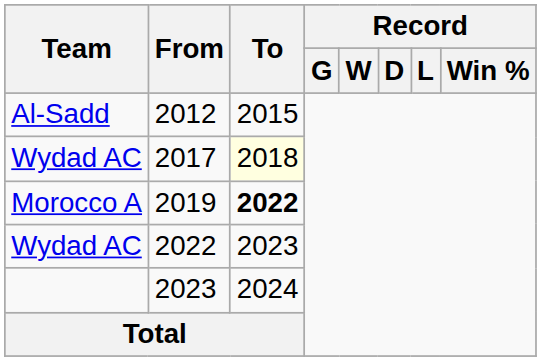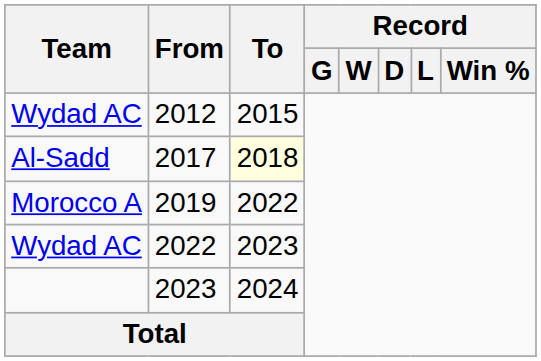 <table class="wikitable" style="text-align: center">
 <tr>
 <th rowspan="2">Team</th>
 <th rowspan="2">From</th>
 <th rowspan="2">To</th>
 <th colspan="5">Record</th>
 </tr>
 <tr>
 <th>G</th>
 <th>W</th>
 <th>D</th>
 <th>L</th>
 <th>Win %</th>
 </tr>
 <tr>
-<td align=left> <a href='#'>Al-Sadd</a></td>
+<td align=left> <a href='#'>Wydad AC</a></td>
 <td align="left">2012</td>
 <td align="left">2015<br></td>
 </tr>
 <tr>
-<td align=left> <a href='#'>Wydad AC</a></td>
+<td align=left> <a href='#'>Al-Sadd</a></td>
 <td align="left">2017</td>
 <td align="left" style="background: lightyellow;">2018<br></td>
 </tr>
 <tr>
 <td align=left> <a href='#'>Morocco A</a></td>
 <td align="left">2019</td>
-<td align="left"><strong>2022<br></strong></td>
+<td align="left">2022<br></td>
 </tr>
 <tr>
 <td align=left> <a href='#'>Wydad AC</a></td>
 <td align="left">2022</td>
 <td align="left">2023<br></td>
 </tr>
 <tr>
 <td align=left></td>
 <td align="left">2023</td>
 <td align="left">2024<br></td>
 </tr>
 <tr>
 <th colspan="3">Total<br></th>
 </tr>
 </table>
